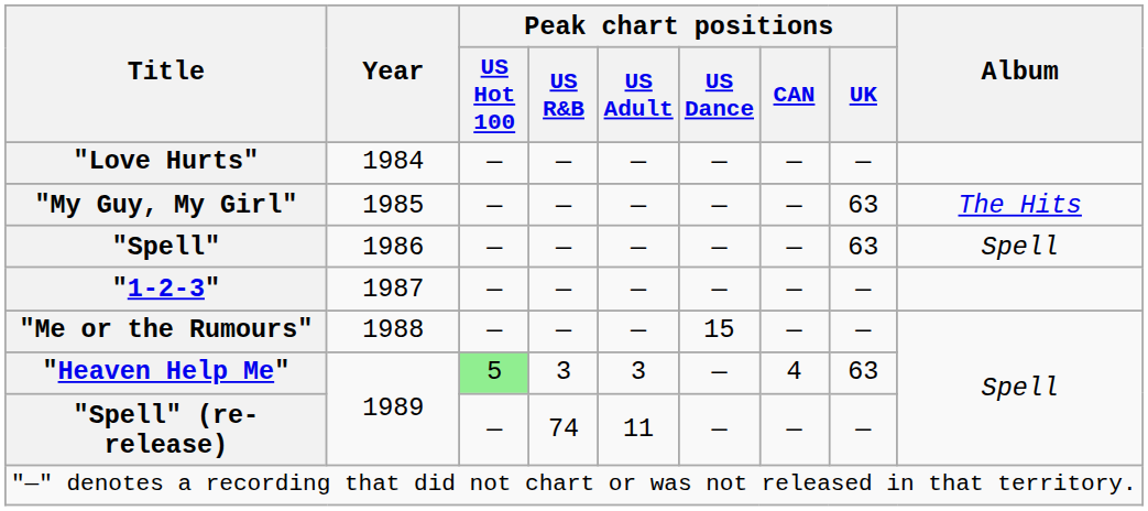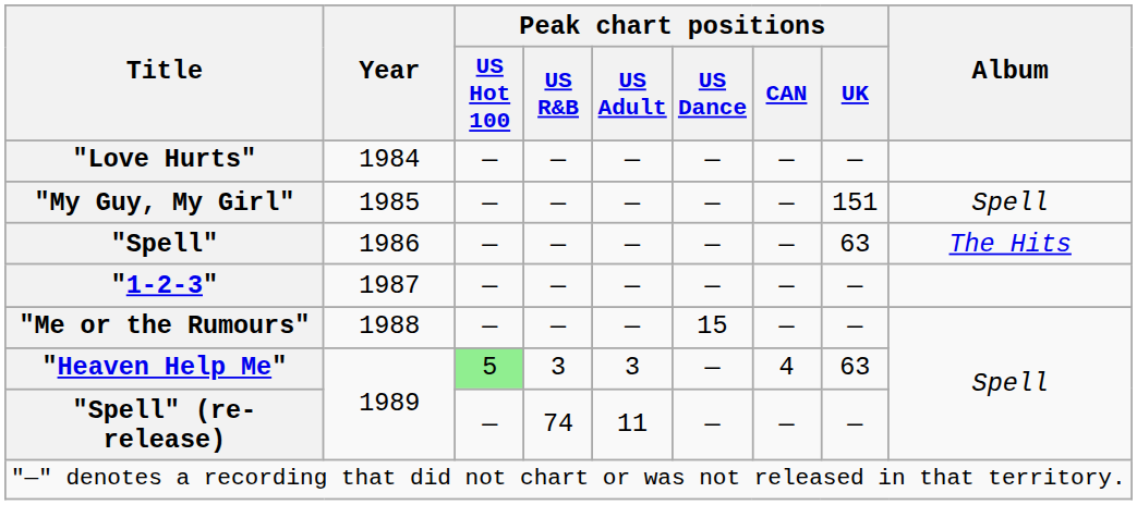 <table class="wikitable plainrowheaders" style="text-align:center;">
 <tr>
 <th scope="col" rowspan="2" style="width:12em;">Title</th>
 <th scope="col" rowspan="2">Year</th>
 <th scope="col" colspan="6">Peak chart positions</th>
 <th scope="col" rowspan="2">Album</th>
 </tr>
 <tr>
 <th scope="col" style="width:2.5em;font-size:90%;"><a href='#'>US Hot 100</a><br></th>
 <th scope="col" style="width:2.5em;font-size:90%;"><a href='#'>US R&B</a><br></th>
 <th scope="col" style="width:2.5em;font-size:90%;"><a href='#'>US Adult</a><br></th>
 <th scope="col" style="width:2.5em;font-size:90%;"><a href='#'>US Dance</a><br></th>
 <th scope="col" style="width:2.5em;font-size:90%;"><a href='#'>CAN</a><br></th>
 <th scope="col" style="width:2.5em;font-size:90%;"><a href='#'>UK</a><br></th>
 </tr>
 <tr>
 <th scope="row">"Love Hurts"</th>
 <td>1984</td>
 <td>—</td>
 <td>—</td>
 <td>—</td>
 <td>—</td>
 <td>—</td>
 <td>—</td>
 <td></td>
 </tr>
 <tr>
 <th scope="row">"My Guy, My Girl"<br></th>
 <td>1985</td>
 <td>—</td>
 <td>—</td>
 <td>—</td>
 <td>—</td>
 <td>—</td>
-<td>63</td>
-<td><em><a href='#'>The Hits</a></em></td>
+<td>151</td>
+<td><em>Spell</em></td>
 </tr>
 <tr>
 <th scope="row">"Spell"</th>
 <td>1986</td>
 <td>—</td>
 <td>—</td>
 <td>—</td>
 <td>—</td>
 <td>—</td>
 <td>63</td>
-<td><em>Spell</em></td>
+<td><em><a href='#'>The Hits</a></em></td>
 </tr>
 <tr>
 <th scope="row">"<a href='#'>1-2-3</a>"</th>
 <td>1987</td>
 <td>—</td>
 <td>—</td>
 <td>—</td>
 <td>—</td>
 <td>—</td>
 <td>—</td>
 <td></td>
 </tr>
 <tr>
 <th scope="row">"Me or the Rumours"</th>
 <td>1988</td>
 <td>—</td>
 <td>—</td>
 <td>—</td>
 <td>15</td>
 <td>—</td>
 <td>—</td>
 <td rowspan="3"><em>Spell</em></td>
 </tr>
 <tr>
 <th scope="row">"<a href='#'>Heaven Help Me</a>"</th>
 <td rowspan="2">1989</td>
 <td style="background: lightgreen;">5</td>
 <td>3</td>
 <td>3</td>
 <td>—</td>
 <td>4</td>
 <td>63</td>
 </tr>
 <tr>
 <th scope="row">"Spell" (re-release)</th>
 <td>—</td>
 <td>74</td>
 <td>11</td>
 <td>—</td>
 <td>—</td>
 <td>—</td>
 </tr>
 <tr>
 <td colspan="9" style="font-size:90%">"—" denotes a recording that did not chart or was not released in that territory.</td>
 </tr>
 </table>
